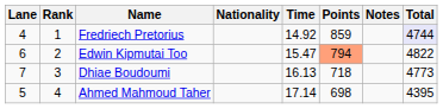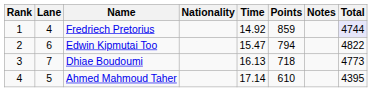 <table class="wikitable sortable" style="text-align:center">
 <tr>
+<th>Rank</th>
 <th>Lane</th>
-<th>Rank</th>
 <th>Name</th>
 <th>Nationality</th>
 <th>Time</th>
 <th>Points</th>
 <th>Notes</th>
 <th>Total</th>
 </tr>
 <tr>
+<td>1</td>
 <td>4</td>
-<td>1</td>
 <td align="left"><a href='#'>Fredriech Pretorius</a></td>
 <td align=left></td>
 <td>14.92</td>
 <td>859</td>
 <td></td>
 <td style="background: lavender;">4744</td>
 </tr>
 <tr>
+<td>2</td>
 <td>6</td>
-<td>2</td>
 <td align="left"><a href='#'>Edwin Kipmutai Too</a></td>
 <td align=left></td>
 <td>15.47</td>
-<td style="background: lightsalmon;">794</td>
+<td>794</td>
 <td></td>
 <td>4822</td>
 </tr>
 <tr>
+<td>3</td>
 <td>7</td>
-<td>3</td>
 <td align="left"><a href='#'>Dhiae Boudoumi</a></td>
 <td align=left></td>
 <td>16.13</td>
 <td>718</td>
 <td></td>
 <td>4773</td>
 </tr>
 <tr>
+<td>4</td>
 <td>5</td>
-<td>4</td>
 <td align="left"><a href='#'>Ahmed Mahmoud Taher</a></td>
 <td align=left></td>
 <td>17.14</td>
-<td>698</td>
+<td>610</td>
 <td></td>
 <td>4395</td>
 </tr>
 </table>
